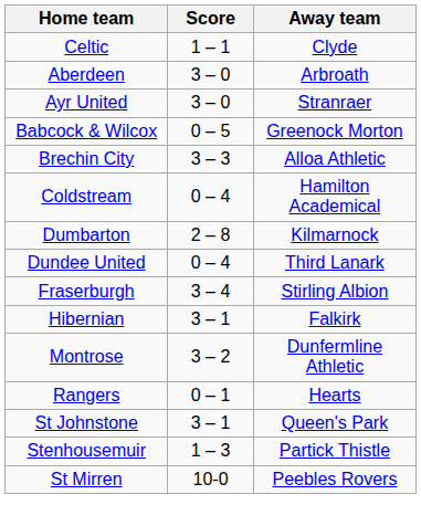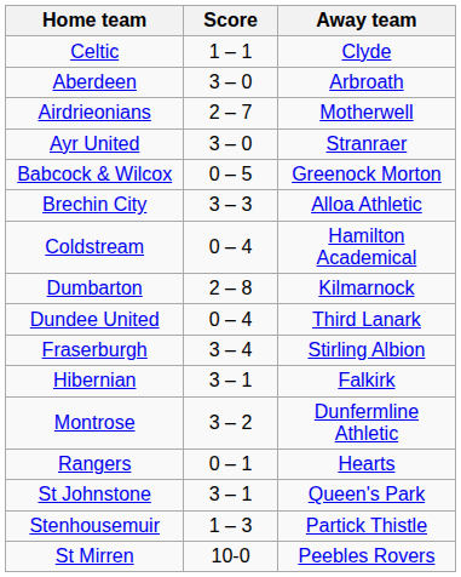 <table class="wikitable" style="text-align: center">
 <tr>
 <th width=140>Home team</th>
 <th width=70>Score</th>
 <th width=140>Away team</th>
 </tr>
 <tr>
 <td><a href='#'>Celtic</a></td>
 <td>1 – 1</td>
 <td><a href='#'>Clyde</a></td>
 </tr>
 <tr>
 <td><a href='#'>Aberdeen</a></td>
 <td>3 – 0</td>
 <td><a href='#'>Arbroath</a></td>
+</tr>
+<tr>
+<td><a href='#'>Airdrieonians</a></td>
+<td>2 – 7</td>
+<td><a href='#'>Motherwell</a></td>
 </tr>
 <tr>
 <td><a href='#'>Ayr United</a></td>
 <td>3 – 0</td>
 <td><a href='#'>Stranraer</a></td>
 </tr>
 <tr>
 <td><a href='#'>Babcock & Wilcox</a></td>
 <td>0 – 5</td>
 <td><a href='#'>Greenock Morton</a></td>
 </tr>
 <tr>
 <td><a href='#'>Brechin City</a></td>
 <td>3 – 3</td>
 <td><a href='#'>Alloa Athletic</a></td>
 </tr>
 <tr>
 <td><a href='#'>Coldstream</a></td>
 <td>0 – 4</td>
 <td><a href='#'>Hamilton Academical</a></td>
 </tr>
 <tr>
 <td><a href='#'>Dumbarton</a></td>
 <td>2 – 8</td>
 <td><a href='#'>Kilmarnock</a></td>
 </tr>
 <tr>
 <td><a href='#'>Dundee United</a></td>
 <td>0 – 4</td>
 <td><a href='#'>Third Lanark</a></td>
 </tr>
 <tr>
 <td><a href='#'>Fraserburgh</a></td>
 <td>3 – 4</td>
 <td><a href='#'>Stirling Albion</a></td>
 </tr>
 <tr>
 <td><a href='#'>Hibernian</a></td>
 <td>3 – 1</td>
 <td><a href='#'>Falkirk</a></td>
 </tr>
 <tr>
 <td><a href='#'>Montrose</a></td>
 <td>3 – 2</td>
 <td><a href='#'>Dunfermline Athletic</a></td>
 </tr>
 <tr>
 <td><a href='#'>Rangers</a></td>
 <td>0 – 1</td>
 <td><a href='#'>Hearts</a></td>
 </tr>
 <tr>
 <td><a href='#'>St Johnstone</a></td>
 <td>3 – 1</td>
 <td><a href='#'>Queen's Park</a></td>
 </tr>
 <tr>
 <td><a href='#'>Stenhousemuir</a></td>
 <td>1 – 3</td>
 <td><a href='#'>Partick Thistle</a></td>
 </tr>
 <tr>
 <td><a href='#'>St Mirren</a></td>
 <td>10-0</td>
 <td><a href='#'>Peebles Rovers</a></td>
 </tr>
 </table>
